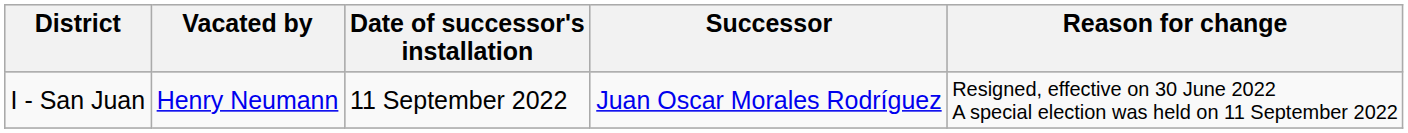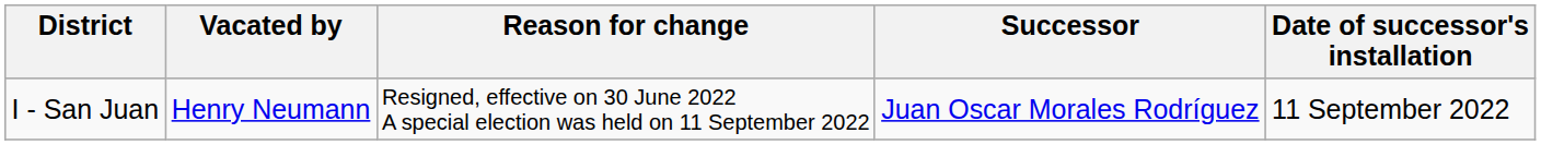 <table class=wikitable>
 <tr valign=top>
 <th>District<br></th>
 <th>Vacated by</th>
+<th>Reason for change</th>
+<th>Successor</th>
 <th>Date of successor's<br>installation</th>
-<th>Successor</th>
-<th>Reason for change</th>
 </tr>
 <tr>
 <td>I - San Juan</td>
 <td nowrap ><a href='#'>Henry Neumann</a></td>
+<td style="font-size:80%">Resigned, effective on 30 June 2022 <br> A special election was held on 11 September 2022</td>
+<td nowrap ><a href='#'>Juan Oscar Morales Rodríguez</a></td>
 <td>11 September 2022</td>
-<td nowrap ><a href='#'>Juan Oscar Morales Rodríguez</a></td>
-<td style="font-size:80%">Resigned, effective on 30 June 2022 <br> A special election was held on 11 September 2022</td>
 </tr>
 </table>
